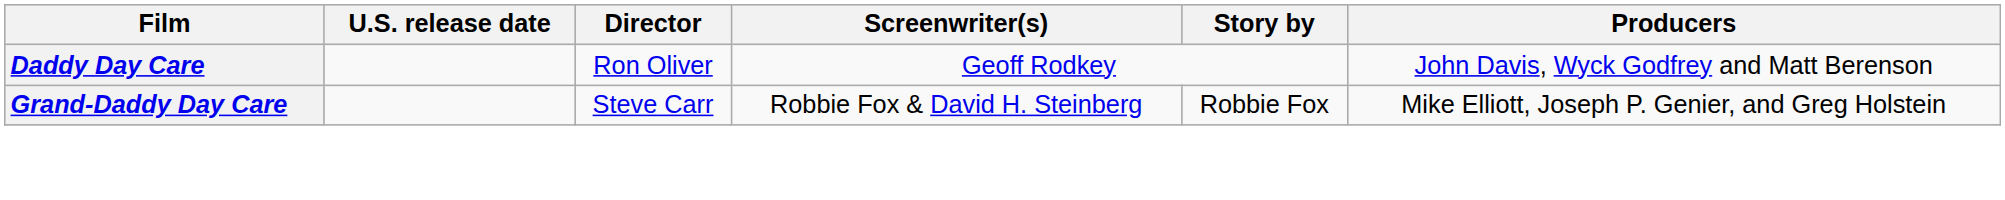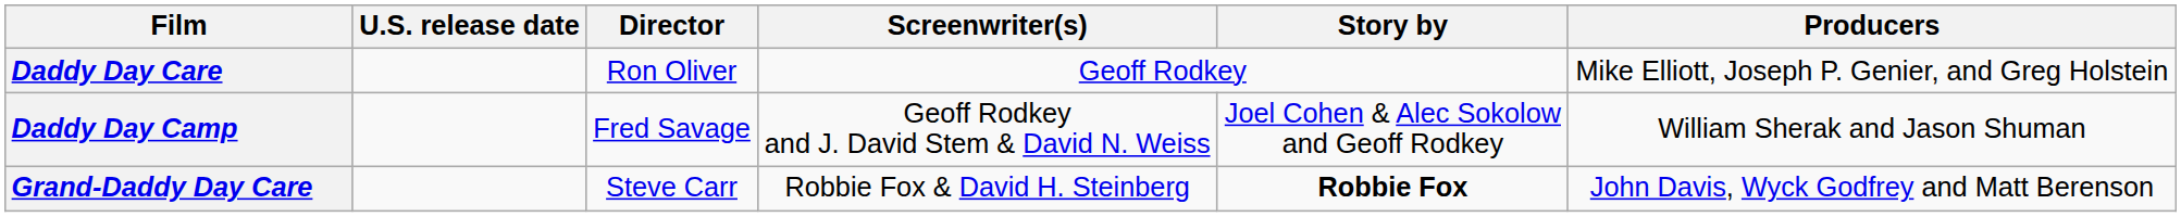 <table class="wikitable plainrowheaders" style="text-align:center" width=100%>
 <tr>
 <th scope="col" style="width:16%;">Film</th>
 <th scope="col">U.S. release date</th>
 <th scope="col">Director</th>
 <th scope="col">Screenwriter(s)</th>
 <th scope="col">Story by</th>
 <th scope="col">Producers</th>
 </tr>
 <tr>
 <th scope="row" style="text-align:left"><em><a href='#'>Daddy Day Care</a></em></th>
 <td style="text-align:center"></td>
 <td><a href='#'>Ron Oliver</a></td>
 <td colspan="2"><a href='#'>Geoff Rodkey</a></td>
-<td><a href='#'>John Davis</a>, <a href='#'>Wyck Godfrey</a> and Matt Berenson</td>
+<td>Mike Elliott, Joseph P. Genier, and Greg Holstein</td>
+</tr>
+<tr>
+<th scope="row" style="text-align:left"><em><a href='#'>Daddy Day Camp</a></em></th>
+<td style="text-align:center"></td>
+<td><a href='#'>Fred Savage</a></td>
+<td>Geoff Rodkey  <br>and J. David Stem & <a href='#'>David N. Weiss</a></td>
+<td><a href='#'>Joel Cohen</a> & <a href='#'>Alec Sokolow</a>  <br>and Geoff Rodkey</td>
+<td>William Sherak and Jason Shuman</td>
 </tr>
 <tr>
 <th scope="row" style="text-align:left"><em><a href='#'>Grand-Daddy Day Care</a></em></th>
 <td style="text-align:center"></td>
 <td><a href='#'>Steve Carr</a></td>
 <td>Robbie Fox & <a href='#'>David H. Steinberg</a></td>
-<td>Robbie Fox</td>
-<td>Mike Elliott, Joseph P. Genier, and Greg Holstein</td>
+<td><strong>Robbie Fox</strong></td>
+<td><a href='#'>John Davis</a>, <a href='#'>Wyck Godfrey</a> and Matt Berenson</td>
 </tr>
 </table>
